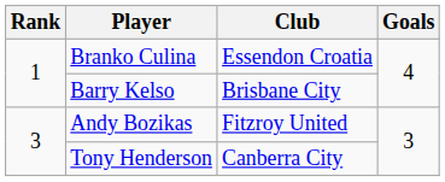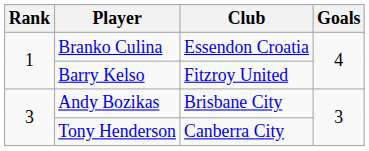 <table class="wikitable" style="text-align:center">
 <tr>
 <th>Rank</th>
 <th>Player</th>
 <th>Club</th>
 <th>Goals</th>
 </tr>
 <tr>
 <td rowspan="2">1</td>
 <td align="left"> <a href='#'>Branko Culina</a></td>
 <td align="left"><a href='#'>Essendon Croatia</a></td>
 <td rowspan="2">4</td>
 </tr>
 <tr>
 <td align="left"> <a href='#'>Barry Kelso</a></td>
-<td align="left"><a href='#'>Brisbane City</a></td>
+<td align="left"><a href='#'>Fitzroy United</a></td>
 </tr>
 <tr>
 <td rowspan="2">3</td>
 <td align="left"> <a href='#'>Andy Bozikas</a></td>
-<td align="left"><a href='#'>Fitzroy United</a></td>
+<td align="left"><a href='#'>Brisbane City</a></td>
 <td rowspan="2">3</td>
 </tr>
 <tr>
 <td align="left"> <a href='#'>Tony Henderson</a></td>
 <td align="left"><a href='#'>Canberra City</a></td>
 </tr>
 </table>
